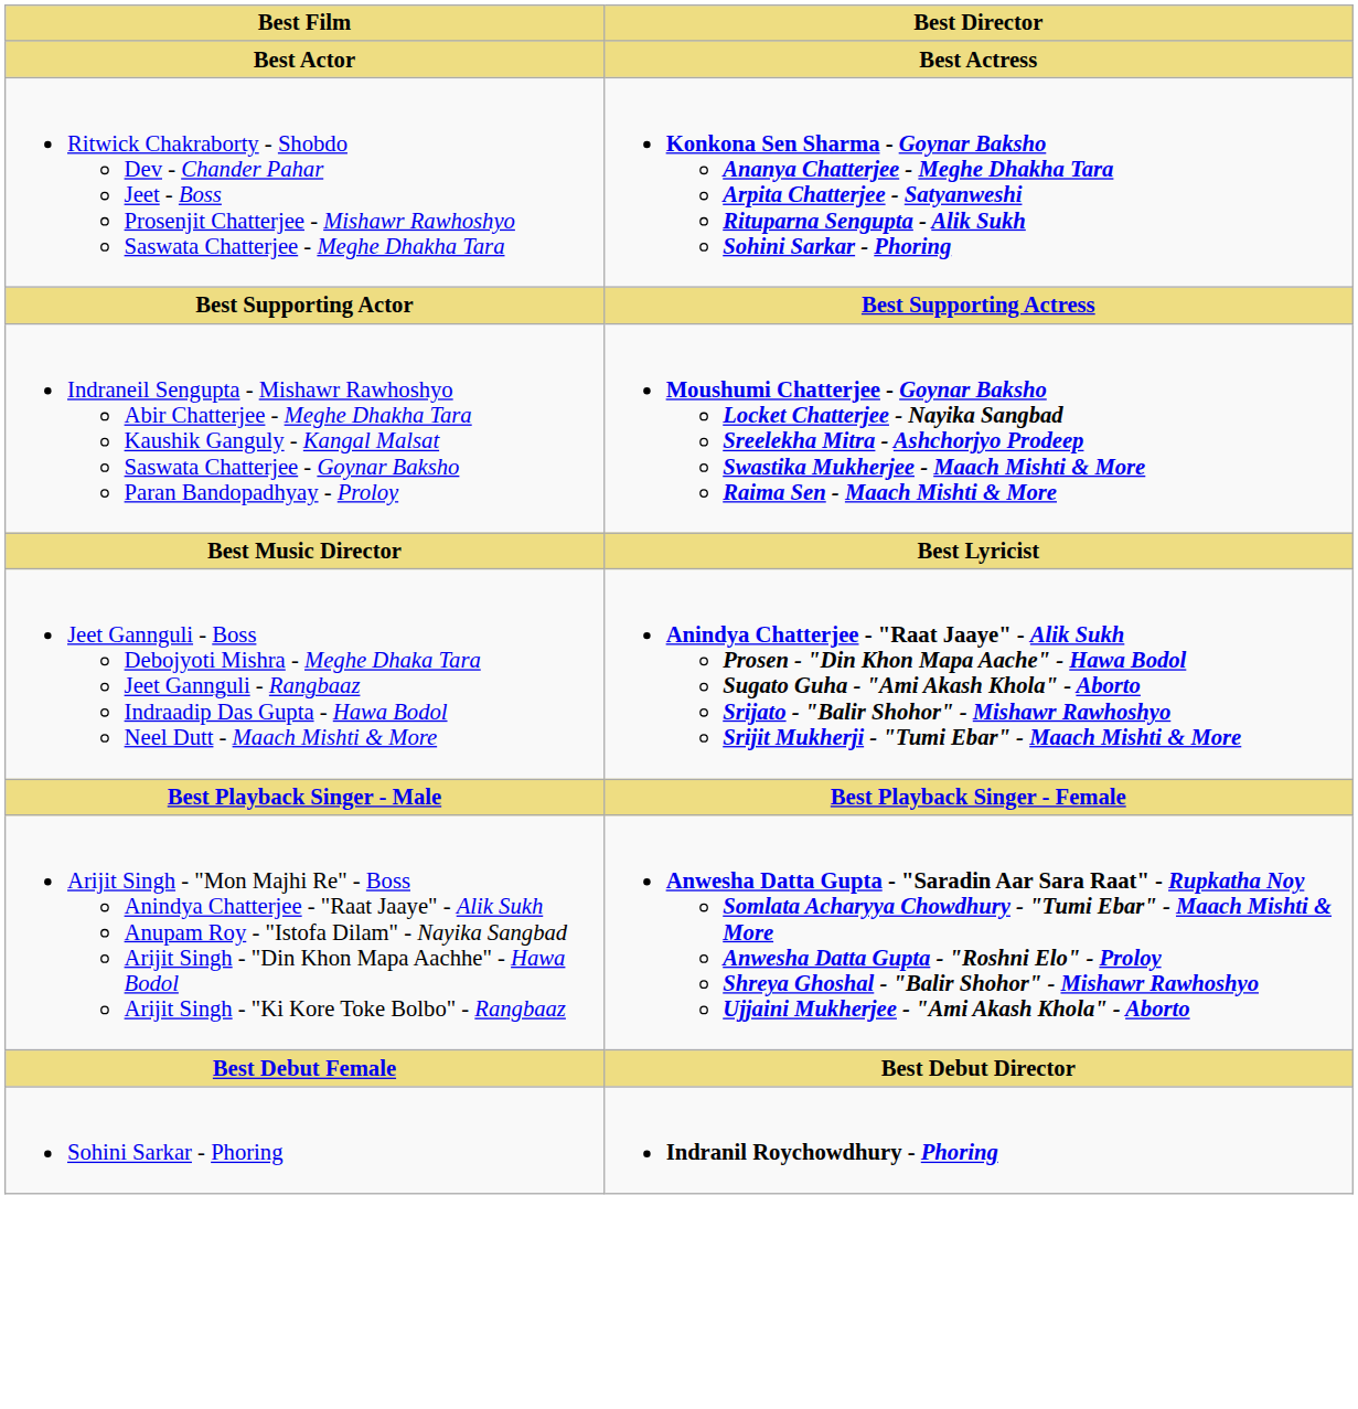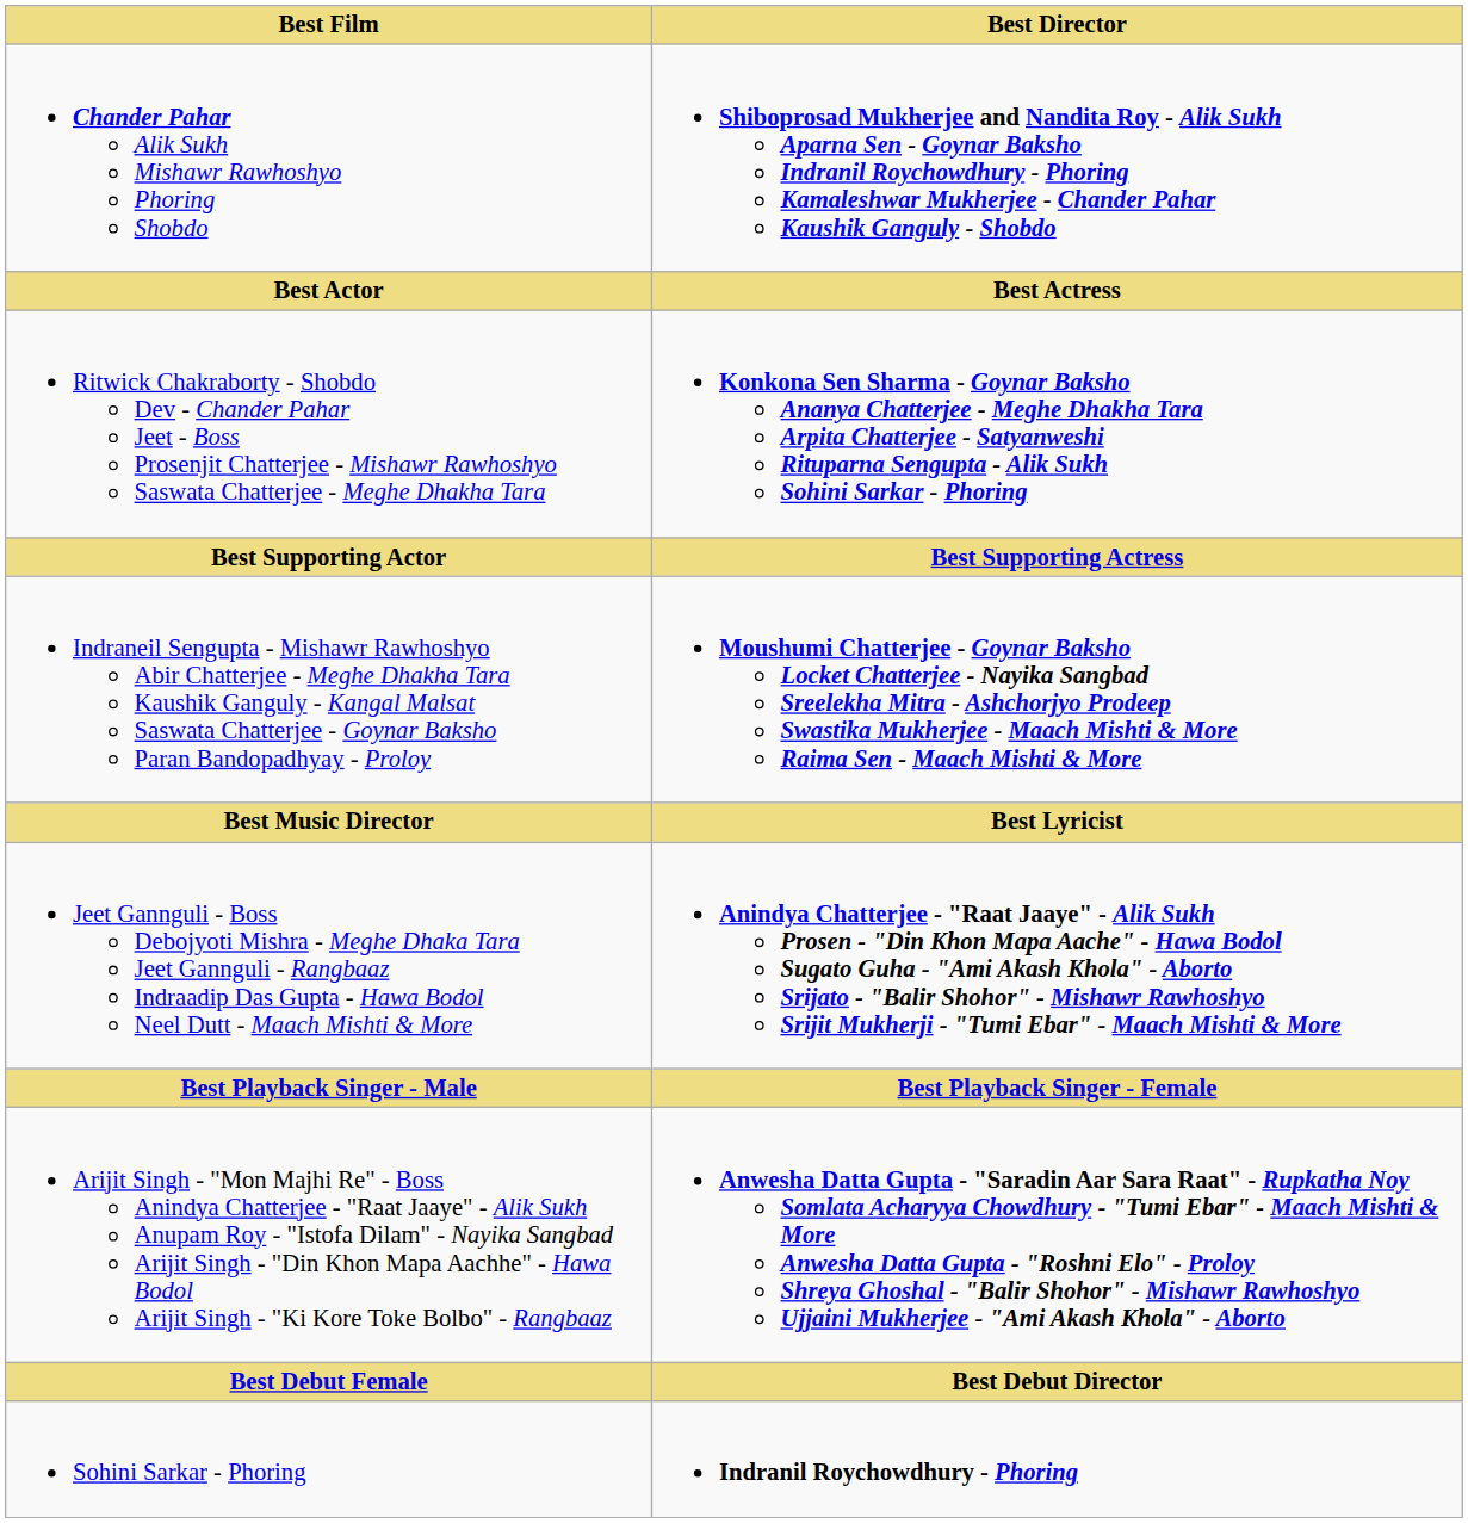 <table class="wikitable" width="75%" |>
 <tr>
 <th ! style="background:#eedd82; text-align:center;">Best Film</th>
 <th ! style="background:#eedd82; text-align:center;">Best Director</th>
+</tr>
+<tr>
+<td valign="top"><br><ul><li><strong><em><a href='#'>Chander Pahar</a></em></strong><ul><li><em><a href='#'>Alik Sukh</a></em></li><li><em><a href='#'>Mishawr Rawhoshyo</a></em></li><li><em><a href='#'>Phoring</a></em></li><li><em><a href='#'>Shobdo</a></em></li></ul></li></ul></td>
+<td valign="top"><br><ul><li><strong><a href='#'>Shiboprosad Mukherjee</a> and <a href='#'>Nandita Roy</a> - <em><a href='#'>Alik Sukh</a><strong><em><ul><li><a href='#'>Aparna Sen</a> - </em><a href='#'>Goynar Baksho</a><em></li><li><a href='#'>Indranil Roychowdhury</a> - </em><a href='#'>Phoring</a><em></li><li><a href='#'>Kamaleshwar Mukherjee</a> - </em><a href='#'>Chander Pahar</a><em></li><li><a href='#'>Kaushik Ganguly</a> - </em><a href='#'>Shobdo</a><em></li></ul></li></ul></td>
 </tr>
 <tr>
 <th ! style="background:#eedd82; text-align:center;">Best Actor</th>
 <th ! style="background:#eedd82; text-align:center;">Best Actress</th>
 </tr>
 <tr>
 <td><br><ul><li></strong><a href='#'>Ritwick Chakraborty</a> - </em><a href='#'>Shobdo</a></em></strong><ul><li><a href='#'>Dev</a> - <em><a href='#'>Chander Pahar</a></em></li><li><a href='#'>Jeet</a> - <em><a href='#'>Boss</a></em></li><li><a href='#'>Prosenjit Chatterjee</a> - <em><a href='#'>Mishawr Rawhoshyo</a></em></li><li><a href='#'>Saswata Chatterjee</a> - <em><a href='#'>Meghe Dhakha Tara</a></em></li></ul></li></ul></td>
 <td><br><ul><li><strong><a href='#'>Konkona Sen Sharma</a> - <em><a href='#'>Goynar Baksho</a><strong><em><ul><li><a href='#'>Ananya Chatterjee</a> - </em><a href='#'>Meghe Dhakha Tara</a><em></li><li><a href='#'>Arpita Chatterjee</a>   - </em><a href='#'>Satyanweshi</a><em></li><li><a href='#'>Rituparna Sengupta</a> - </em><a href='#'>Alik Sukh</a><em></li><li><a href='#'>Sohini Sarkar</a> - </em><a href='#'>Phoring</a><em></li></ul></li></ul></td>
 </tr>
 <tr>
 <th ! style="background:#eedd82; text-align:center;">Best Supporting Actor</th>
 <th ! style="background:#eedd82; text-align:center;"><a href='#'>Best Supporting Actress</a></th>
 </tr>
 <tr>
 <td><br><ul><li></strong><a href='#'>Indraneil Sengupta</a> - </em><a href='#'>Mishawr Rawhoshyo</a></em></strong><ul><li><a href='#'>Abir Chatterjee</a> - <em><a href='#'>Meghe Dhakha Tara</a></em></li><li><a href='#'>Kaushik Ganguly</a> - <em><a href='#'>Kangal Malsat</a></em></li><li><a href='#'>Saswata Chatterjee</a> - <em><a href='#'>Goynar Baksho</a></em></li><li><a href='#'>Paran Bandopadhyay</a> - <em><a href='#'>Proloy</a></em></li></ul></li></ul></td>
 <td><br><ul><li><strong><a href='#'>Moushumi Chatterjee</a> - <em><a href='#'>Goynar Baksho</a><strong><em><ul><li><a href='#'>Locket Chatterjee</a> - </em>Nayika Sangbad<em></li><li><a href='#'>Sreelekha Mitra</a> - </em><a href='#'>Ashchorjyo Prodeep</a><em></li><li><a href='#'>Swastika Mukherjee</a> - </em><a href='#'>Maach Mishti & More</a><em></li><li><a href='#'>Raima Sen</a> - </em><a href='#'>Maach Mishti & More</a><em></li></ul></li></ul></td>
 </tr>
 <tr>
 <th ! style="background:#eedd82; text-align:center;">Best Music Director</th>
 <th ! style="background:#eedd82; text-align:center;">Best Lyricist</th>
 </tr>
 <tr>
 <td><br><ul><li></strong><a href='#'>Jeet Gannguli</a> - </em><a href='#'>Boss</a></em></strong><ul><li><a href='#'>Debojyoti Mishra</a> - <em><a href='#'>Meghe Dhaka Tara</a></em></li><li><a href='#'>Jeet Gannguli</a> - <em><a href='#'>Rangbaaz</a></em></li><li><a href='#'>Indraadip Das Gupta</a> - <em><a href='#'>Hawa Bodol</a></em></li><li><a href='#'>Neel Dutt</a> - <em><a href='#'>Maach Mishti & More</a></em></li></ul></li></ul></td>
 <td><br><ul><li><strong><a href='#'>Anindya Chatterjee</a> - "Raat Jaaye" - <em><a href='#'>Alik Sukh</a><strong><em><ul><li>Prosen - "Din Khon Mapa Aache" - </em><a href='#'>Hawa Bodol</a><em></li><li>Sugato Guha - "Ami Akash Khola" - </em><a href='#'>Aborto</a><em></li><li><a href='#'>Srijato</a> - "Balir Shohor" - </em><a href='#'>Mishawr Rawhoshyo</a><em></li><li><a href='#'>Srijit Mukherji</a> - "Tumi Ebar" - </em><a href='#'>Maach Mishti & More</a><em></li></ul></li></ul></td>
 </tr>
 <tr>
 <th ! style="background:#eedd82; text-align:center;"><a href='#'>Best Playback Singer - Male</a></th>
 <th ! style="background:#eedd82; text-align:center;"><a href='#'>Best Playback Singer - Female</a></th>
 </tr>
 <tr>
 <td><br><ul><li></strong><a href='#'>Arijit Singh</a> - "Mon Majhi Re" - </em><a href='#'>Boss</a></em></strong><ul><li><a href='#'>Anindya Chatterjee</a> - "Raat Jaaye" - <em><a href='#'>Alik Sukh</a></em></li><li><a href='#'>Anupam Roy</a> - "Istofa Dilam" - <em>Nayika Sangbad</em></li><li><a href='#'>Arijit Singh</a> - "Din Khon Mapa Aachhe" - <em><a href='#'>Hawa Bodol</a></em></li><li><a href='#'>Arijit Singh</a> - "Ki Kore Toke Bolbo" - <em><a href='#'>Rangbaaz</a></em></li></ul></li></ul></td>
 <td><br><ul><li><strong><a href='#'>Anwesha Datta Gupta</a> - "Saradin Aar Sara Raat" - <em><a href='#'>Rupkatha Noy</a><strong><em><ul><li><a href='#'>Somlata Acharyya Chowdhury</a> - "Tumi Ebar" - </em><a href='#'>Maach Mishti & More</a><em></li><li><a href='#'>Anwesha Datta Gupta</a> - "Roshni Elo" - </em><a href='#'>Proloy</a><em></li><li><a href='#'>Shreya Ghoshal</a> - "Balir Shohor" - </em><a href='#'>Mishawr Rawhoshyo</a><em></li><li><a href='#'>Ujjaini Mukherjee</a> - "Ami Akash Khola" - </em><a href='#'>Aborto</a><em></li></ul></li></ul></td>
 </tr>
 <tr>
 <th ! style="background:#eedd82; text-align:cebter;"><a href='#'>Best Debut Female</a></th>
 <th ! style="background:#eedd82; text-align:cebter;">Best Debut Director</th>
 </tr>
 <tr>
 <td><br><ul><li></strong><a href='#'>Sohini Sarkar</a> - </em><a href='#'>Phoring</a></em></strong></li></ul></td>
 <td><br><ul><li><strong>Indranil Roychowdhury - <em><a href='#'>Phoring</a><strong><em></li></ul></td>
 </tr>
 </table>
